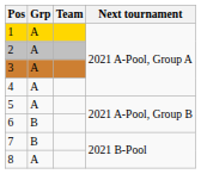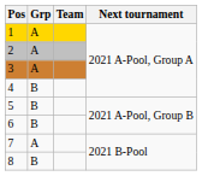 <table class="wikitable">
 <tr>
 <th>Pos</th>
 <th>Grp</th>
 <th>Team</th>
 <th>Next tournament</th>
 </tr>
 <tr>
 <td style="background: #FFD700">1</td>
 <td style="background: #FFD700">A</td>
 <td style="background: #FFD700"></td>
 <td rowspan="4">2021 A-Pool, Group A</td>
 </tr>
 <tr>
 <td style="background: #C0C0C0">2</td>
 <td style="background: #C0C0C0">A</td>
 <td style="background: #C0C0C0"></td>
 </tr>
 <tr>
 <td style="background: #CD7F32">3</td>
 <td style="background: #CD7F32">A</td>
 <td style="background: #CD7F32"></td>
 </tr>
 <tr>
 <td>4</td>
-<td>A</td>
+<td>B</td>
 <td></td>
 </tr>
 <tr>
 <td>5</td>
-<td>A</td>
+<td>B</td>
 <td></td>
 <td rowspan="2">2021 A-Pool, Group B</td>
 </tr>
 <tr>
 <td>6</td>
 <td>B</td>
 <td></td>
 </tr>
 <tr>
 <td>7</td>
-<td>B</td>
+<td>A</td>
 <td></td>
 <td rowspan="2">2021 B-Pool</td>
 </tr>
 <tr>
 <td>8</td>
-<td>A</td>
+<td>B</td>
 <td></td>
 </tr>
 </table>
